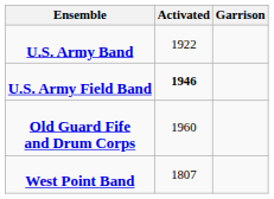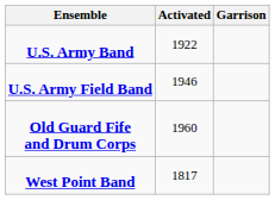 <table class="wikitable sortable" style="text-align:center;">
 <tr>
 <th scope="col">Ensemble</th>
 <th scope="col">Activated<br></th>
 <th scope="col" class="unsortable">Garrison</th>
 </tr>
 <tr>
 <td data-sort-value="U.S. Army Band"><br><big><strong><a href='#'>U.S. Army Band</a></strong></big></td>
 <td data-sort-value="0">1922</td>
 <td data-sort-value="0"></td>
 </tr>
 <tr>
 <td scope="row" data-sort-value="U.S. Army Field Band"><br><big><strong><a href='#'>U.S. Army Field Band</a></strong></big></td>
-<td data-sort-value="0"><strong>1946</strong></td>
+<td data-sort-value="0">1946</td>
 <td data-sort-value="0"></td>
 </tr>
 <tr>
 <td scope="row" data-sort-value="Old Guard Fife and Drum Corps"><br><big><strong><a href='#'>Old Guard Fife<br> and Drum Corps</a></strong></big></td>
 <td data-sort-value="0">1960</td>
 <td data-sort-value="0"></td>
 </tr>
 <tr>
 <td scope="row" data-sort-value="West Point Band"><br><big><strong><a href='#'>West Point Band</a></strong></big></td>
-<td data-sort-value="0">1807</td>
+<td data-sort-value="0">1817</td>
 <td data-sort-value="0"></td>
 </tr>
 </table>
